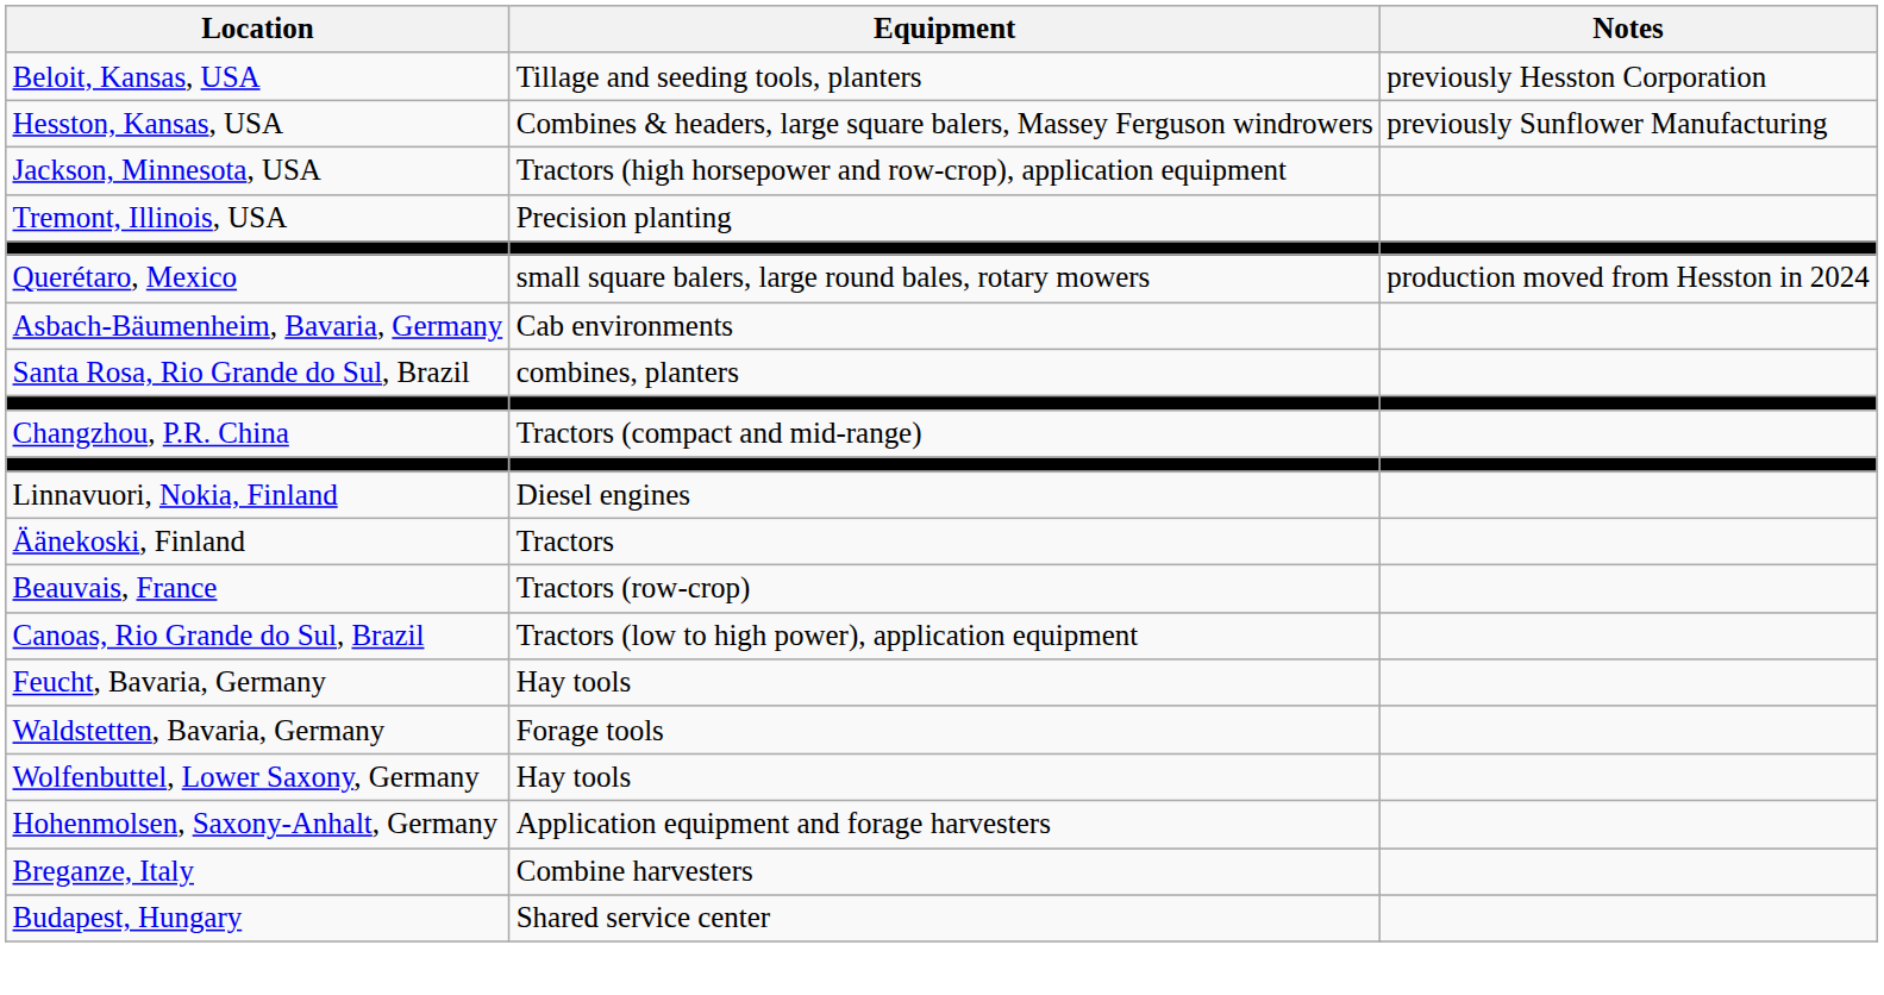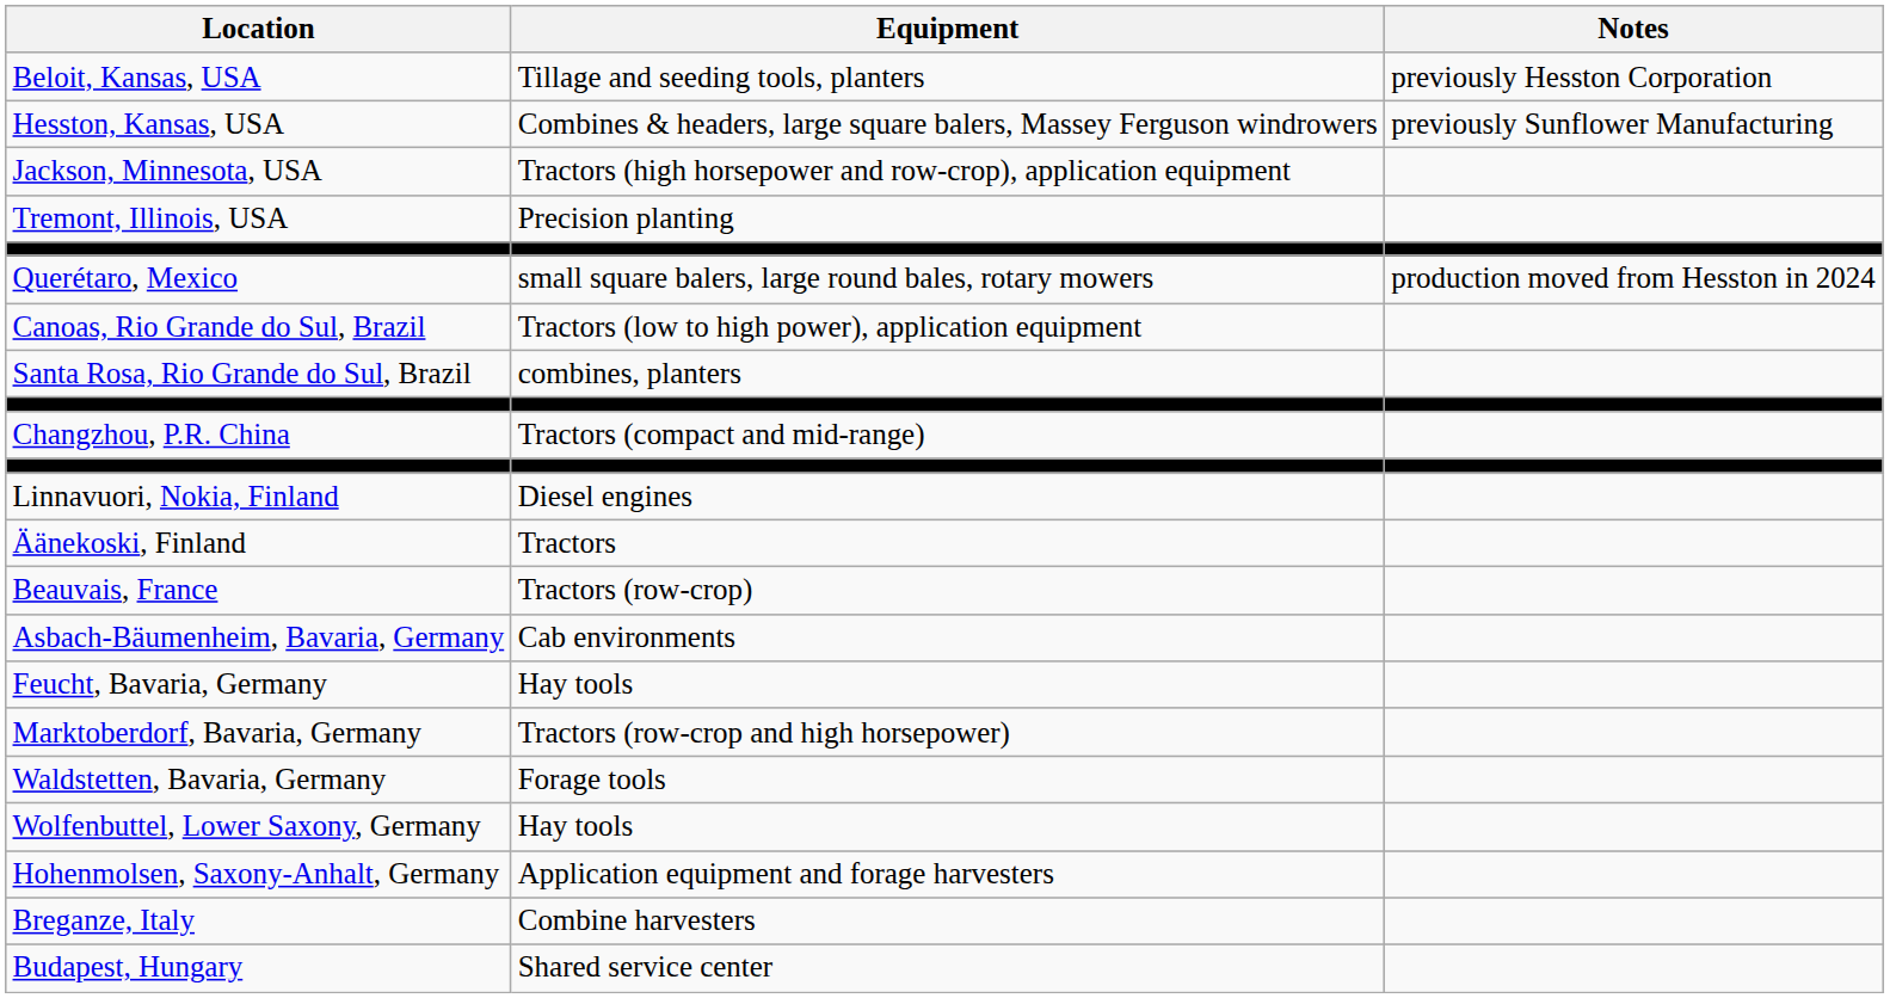 <table class="wikitable sortable">
 <tr>
 <th>Location</th>
 <th>Equipment</th>
 <th>Notes</th>
 </tr>
 <tr>
 <td><a href='#'>Beloit, Kansas</a>, <a href='#'>USA</a></td>
 <td>Tillage and seeding tools, planters</td>
 <td>previously Hesston Corporation</td>
 </tr>
 <tr>
 <td><a href='#'>Hesston, Kansas</a>, USA</td>
 <td>Combines & headers, large square balers, Massey Ferguson windrowers</td>
 <td>previously Sunflower Manufacturing</td>
 </tr>
 <tr>
 <td><a href='#'>Jackson, Minnesota</a>, USA</td>
 <td>Tractors (high horsepower and row-crop), application equipment</td>
 <td></td>
 </tr>
 <tr>
 <td><a href='#'>Tremont, Illinois</a>, USA</td>
 <td>Precision planting</td>
 <td></td>
 </tr>
 <tr>
 <td style="background: black;"></td>
 <td style="background: black;"></td>
 <td style="background: black;"> </td>
 </tr>
 <tr>
 <td><a href='#'>Querétaro</a>, <a href='#'>Mexico</a></td>
 <td>small square balers, large round bales, rotary mowers</td>
 <td>production moved from Hesston in 2024</td>
 </tr>
 <tr>
-<td><a href='#'>Asbach-Bäumenheim</a>, <a href='#'>Bavaria</a>, <a href='#'>Germany</a></td>
-<td>Cab environments</td>
+<td><a href='#'>Canoas, Rio Grande do Sul</a>, <a href='#'>Brazil</a></td>
+<td>Tractors (low to high power), application equipment</td>
 <td></td>
 </tr>
 <tr>
 <td><a href='#'>Santa Rosa, Rio Grande do Sul</a>, Brazil</td>
 <td>combines, planters</td>
 <td></td>
 </tr>
 <tr>
 <td style="background: black;"></td>
 <td style="background: black;"></td>
 <td style="background: black;"> </td>
 </tr>
 <tr>
 <td><a href='#'>Changzhou</a>, <a href='#'>P.R. China</a></td>
 <td>Tractors (compact and mid-range)</td>
 <td></td>
 </tr>
 <tr>
 <td style="background: black;"></td>
 <td style="background: black;"></td>
 <td style="background: black;"> </td>
 </tr>
 <tr>
 <td>Linnavuori, <a href='#'>Nokia, Finland</a></td>
 <td>Diesel engines</td>
 <td></td>
 </tr>
 <tr>
 <td><a href='#'>Äänekoski</a>, Finland</td>
 <td>Tractors</td>
 <td></td>
 </tr>
 <tr>
 <td><a href='#'>Beauvais</a>, <a href='#'>France</a></td>
 <td>Tractors (row-crop)</td>
 <td></td>
 </tr>
 <tr>
-<td><a href='#'>Canoas, Rio Grande do Sul</a>, <a href='#'>Brazil</a></td>
-<td>Tractors (low to high power), application equipment</td>
+<td><a href='#'>Asbach-Bäumenheim</a>, <a href='#'>Bavaria</a>, <a href='#'>Germany</a></td>
+<td>Cab environments</td>
 <td></td>
 </tr>
 <tr>
 <td><a href='#'>Feucht</a>, Bavaria, Germany</td>
 <td>Hay tools</td>
+<td></td>
+</tr>
+<tr>
+<td><a href='#'>Marktoberdorf</a>, Bavaria, Germany</td>
+<td>Tractors (row-crop and high horsepower)</td>
 <td></td>
 </tr>
 <tr>
 <td><a href='#'>Waldstetten</a>, Bavaria, Germany</td>
 <td>Forage tools</td>
 <td></td>
 </tr>
 <tr>
 <td><a href='#'>Wolfenbuttel</a>, <a href='#'>Lower Saxony</a>, Germany</td>
 <td>Hay tools</td>
 <td></td>
 </tr>
 <tr>
 <td><a href='#'>Hohenmolsen</a>, <a href='#'>Saxony-Anhalt</a>, Germany</td>
 <td>Application equipment and forage harvesters</td>
 <td></td>
 </tr>
 <tr>
 <td><a href='#'>Breganze, Italy</a></td>
 <td>Combine harvesters</td>
 <td></td>
 </tr>
 <tr>
 <td><a href='#'>Budapest, Hungary</a></td>
 <td>Shared service center</td>
 <td></td>
 </tr>
 </table>
